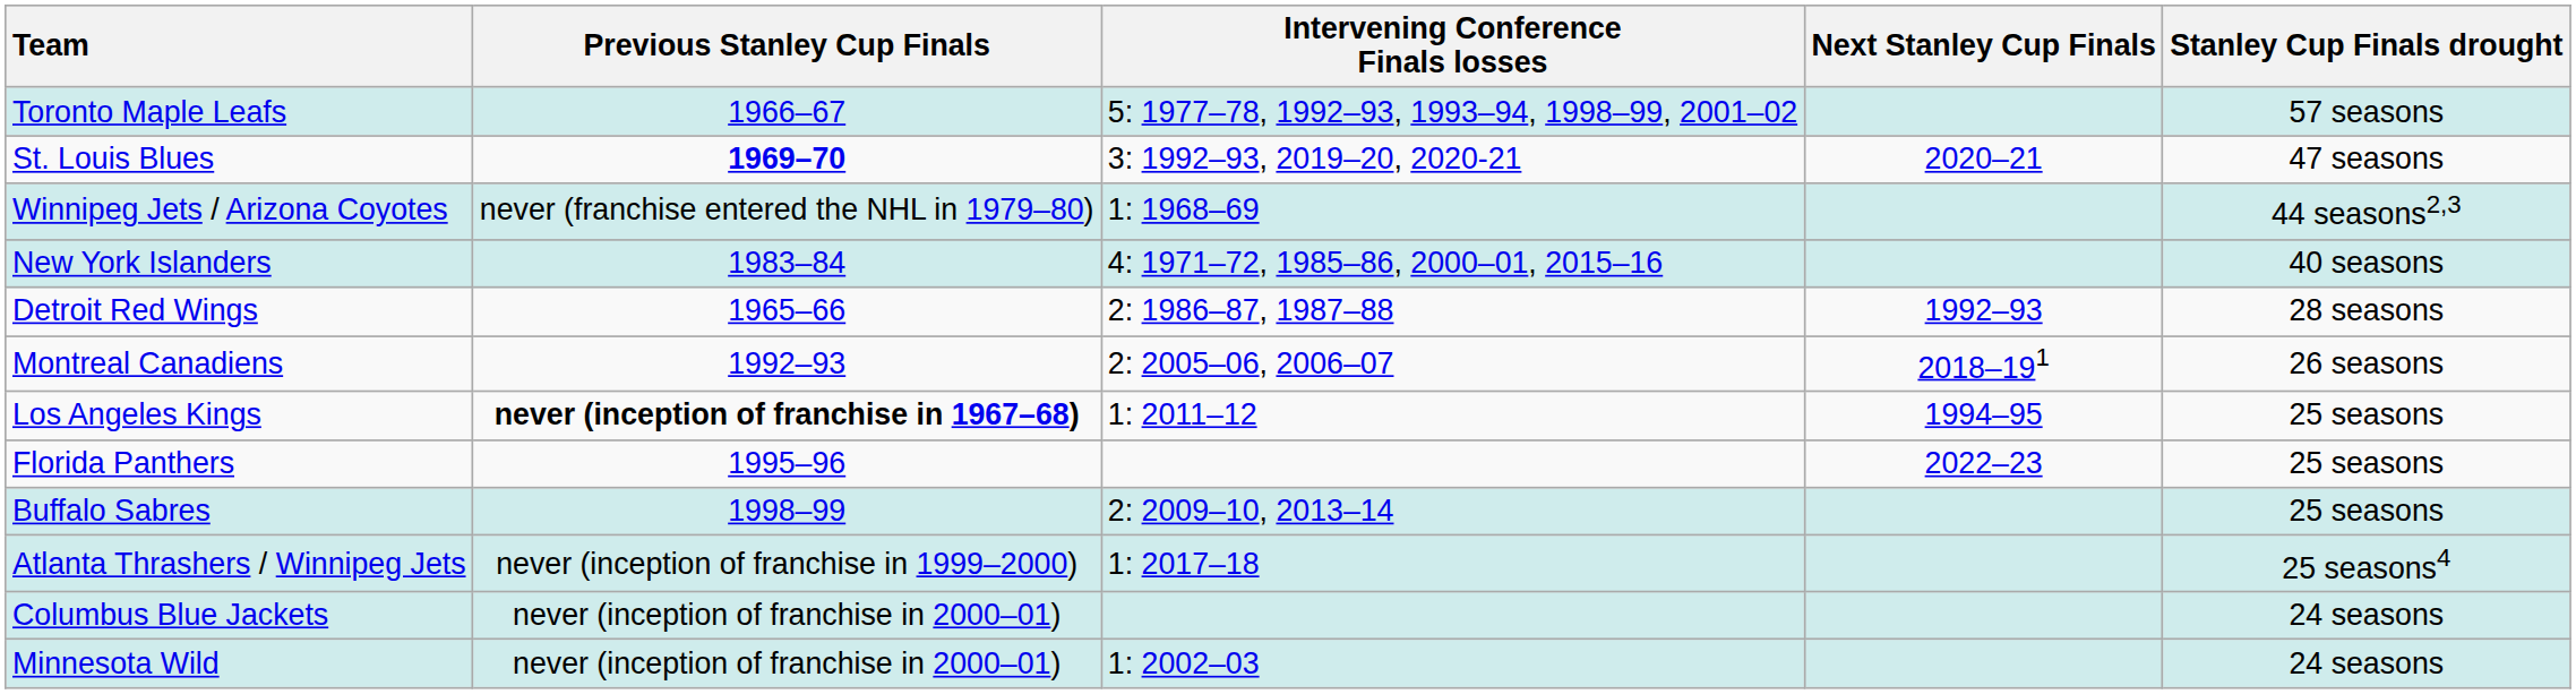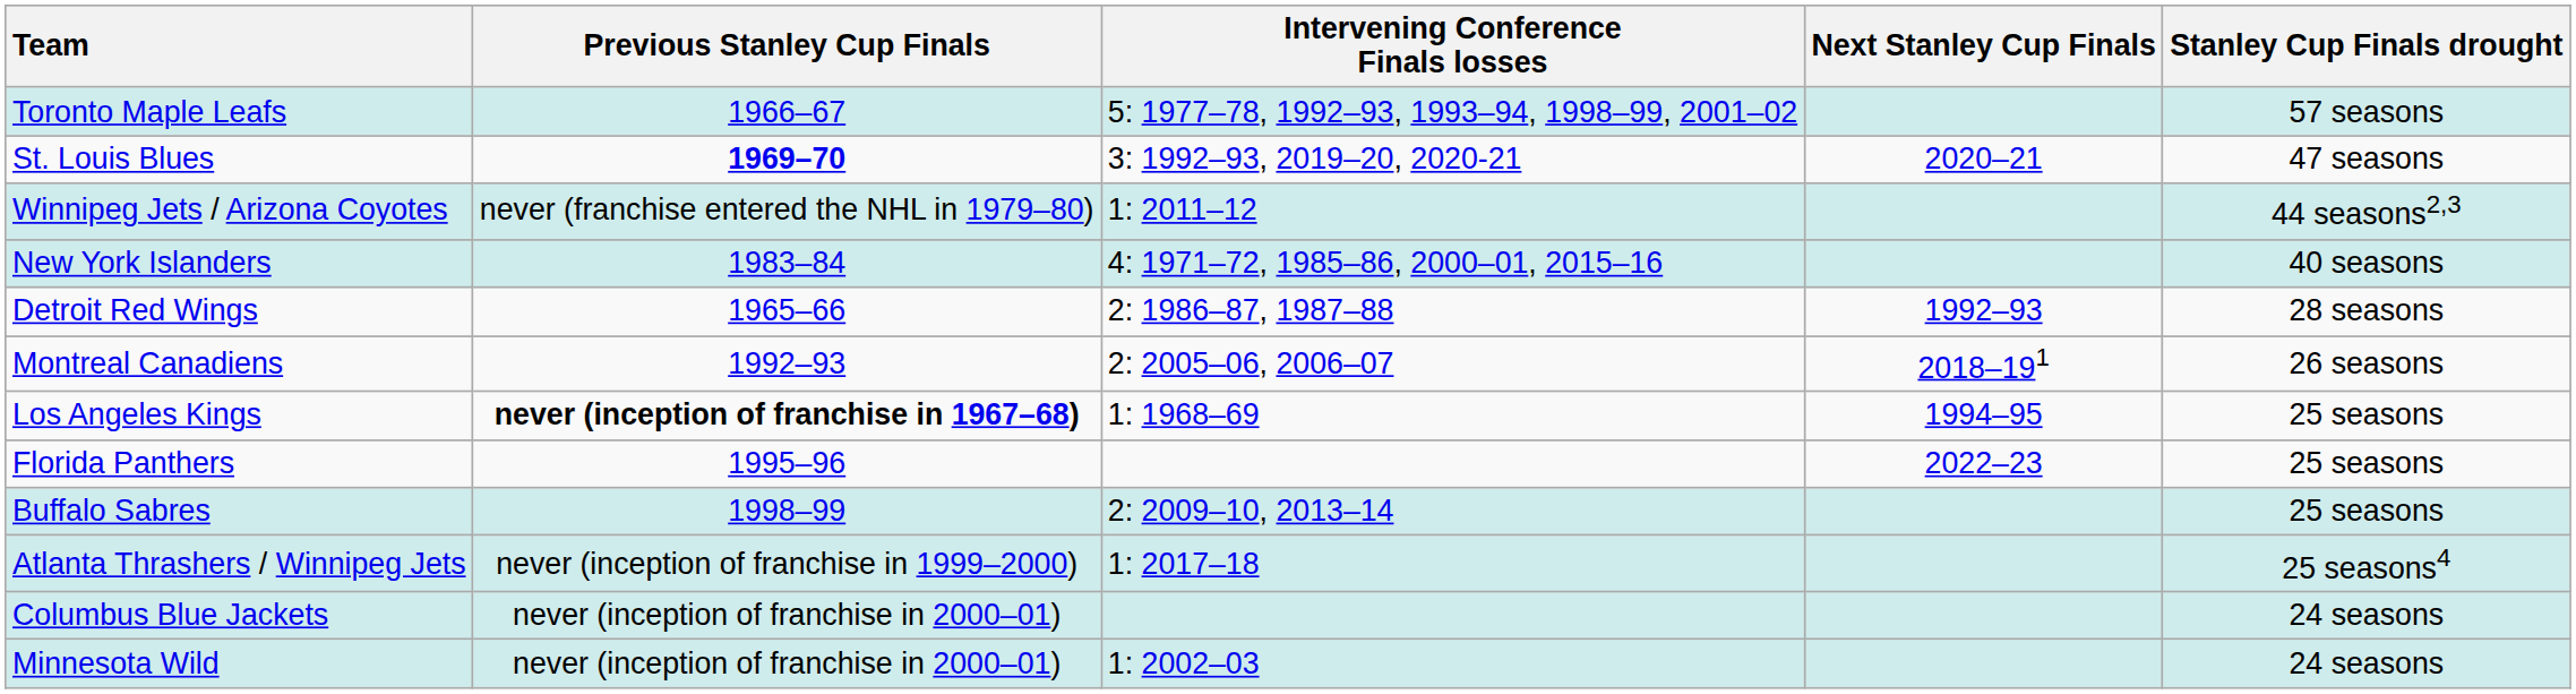 <table class="wikitable sortable" style="text-align:center">
 <tr>
 <th style="text-align:left">Team</th>
 <th>Previous Stanley Cup Finals</th>
 <th>Intervening Conference<br>Finals losses</th>
 <th>Next Stanley Cup Finals</th>
 <th>Stanley Cup Finals drought</th>
 </tr>
 <tr style="background:#CFECEC">
 <td align="left"><a href='#'>Toronto Maple Leafs</a></td>
 <td><a href='#'>1966–67</a></td>
 <td align="left">5: <a href='#'>1977–78</a>, <a href='#'>1992–93</a>, <a href='#'>1993–94</a>, <a href='#'>1998–99</a>, <a href='#'>2001–02</a></td>
 <td></td>
 <td>57 seasons</td>
 </tr>
 <tr>
 <td align="left"><a href='#'>St. Louis Blues</a></td>
 <td><strong><a href='#'>1969–70</a></strong></td>
 <td align="left">3: <a href='#'>1992–93</a>, <a href='#'>2019–20</a>, <a href='#'>2020-21</a></td>
 <td><a href='#'>2020–21</a></td>
 <td>47 seasons</td>
 </tr>
 <tr style="background:#CFECEC">
 <td align="left"><a href='#'>Winnipeg Jets</a> / <a href='#'>Arizona Coyotes</a></td>
 <td>never (franchise entered the NHL in <a href='#'>1979–80</a>)</td>
-<td align="left">1: <a href='#'>1968–69</a></td>
+<td align="left">1: <a href='#'>2011–12</a></td>
 <td></td>
 <td>44 seasons<sup>2,3</sup></td>
 </tr>
 <tr style="background:#CFECEC">
 <td align="left"><a href='#'>New York Islanders</a></td>
 <td><a href='#'>1983–84</a></td>
 <td align="left">4: <a href='#'>1971–72</a>, <a href='#'>1985–86</a>, <a href='#'>2000–01</a>, <a href='#'>2015–16</a></td>
 <td></td>
 <td>40 seasons</td>
 </tr>
 <tr>
 <td align="left"><a href='#'>Detroit Red Wings</a></td>
 <td><a href='#'>1965–66</a></td>
 <td align="left">2: <a href='#'>1986–87</a>, <a href='#'>1987–88</a></td>
 <td><a href='#'>1992–93</a></td>
 <td>28 seasons</td>
 </tr>
 <tr>
 <td align="left"><a href='#'>Montreal Canadiens</a></td>
 <td><a href='#'>1992–93</a></td>
 <td align="left">2: <a href='#'>2005–06</a>, <a href='#'>2006–07</a></td>
 <td><a href='#'>2018–19</a><sup>1</sup></td>
 <td>26 seasons</td>
 </tr>
 <tr>
 <td align="left"><a href='#'>Los Angeles Kings</a></td>
 <td><strong>never (inception of franchise in <a href='#'>1967–68</a>)</strong></td>
-<td align="left">1: <a href='#'>2011–12</a></td>
+<td align="left">1: <a href='#'>1968–69</a></td>
 <td><a href='#'>1994–95</a></td>
 <td>25 seasons</td>
 </tr>
 <tr>
 <td align="left"><a href='#'>Florida Panthers</a></td>
 <td><a href='#'>1995–96</a></td>
 <td></td>
 <td><a href='#'>2022–23</a></td>
 <td>25 seasons</td>
 </tr>
 <tr style="background:#CFECEC">
 <td align="left"><a href='#'>Buffalo Sabres</a></td>
 <td><a href='#'>1998–99</a></td>
 <td align="left">2: <a href='#'>2009–10</a>, <a href='#'>2013–14</a></td>
 <td></td>
 <td>25 seasons</td>
 </tr>
 <tr style="background:#CFECEC">
 <td align="left"><a href='#'>Atlanta Thrashers</a> / <a href='#'>Winnipeg Jets</a></td>
 <td>never (inception of franchise in <a href='#'>1999–2000</a>)</td>
 <td align="left">1: <a href='#'>2017–18</a></td>
 <td></td>
 <td>25 seasons<sup>4</sup></td>
 </tr>
 <tr style="background:#CFECEC">
 <td align="left"><a href='#'>Columbus Blue Jackets</a></td>
 <td>never (inception of franchise in <a href='#'>2000–01</a>)</td>
 <td></td>
 <td></td>
 <td>24 seasons</td>
 </tr>
 <tr style="background:#CFECEC">
 <td align="left"><a href='#'>Minnesota Wild</a></td>
 <td>never (inception of franchise in <a href='#'>2000–01</a>)</td>
 <td align="left">1: <a href='#'>2002–03</a></td>
 <td></td>
 <td>24 seasons</td>
 </tr>
 </table>
